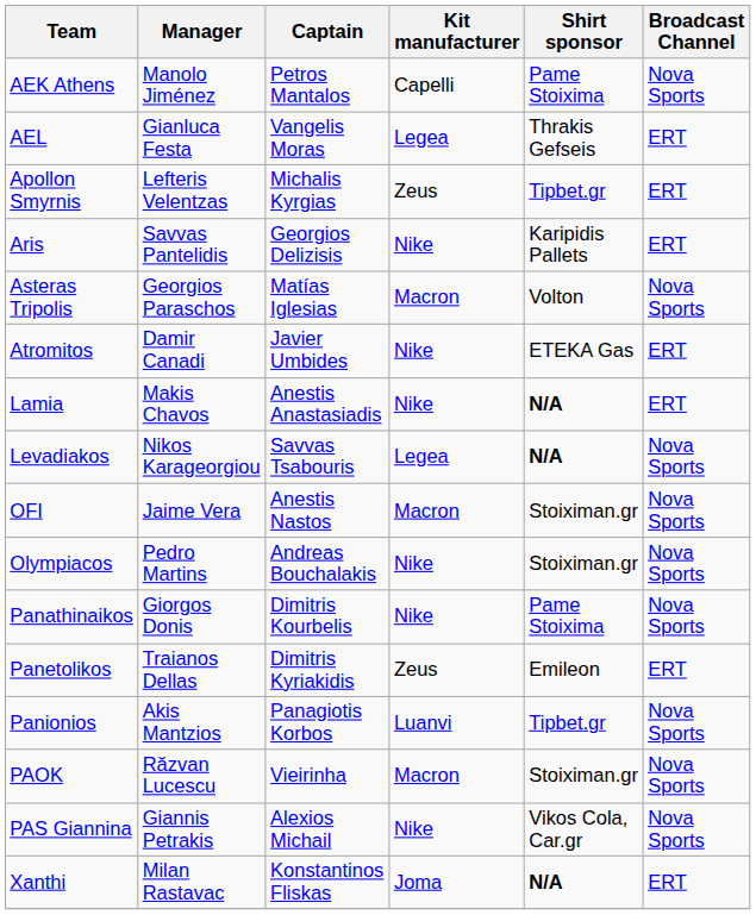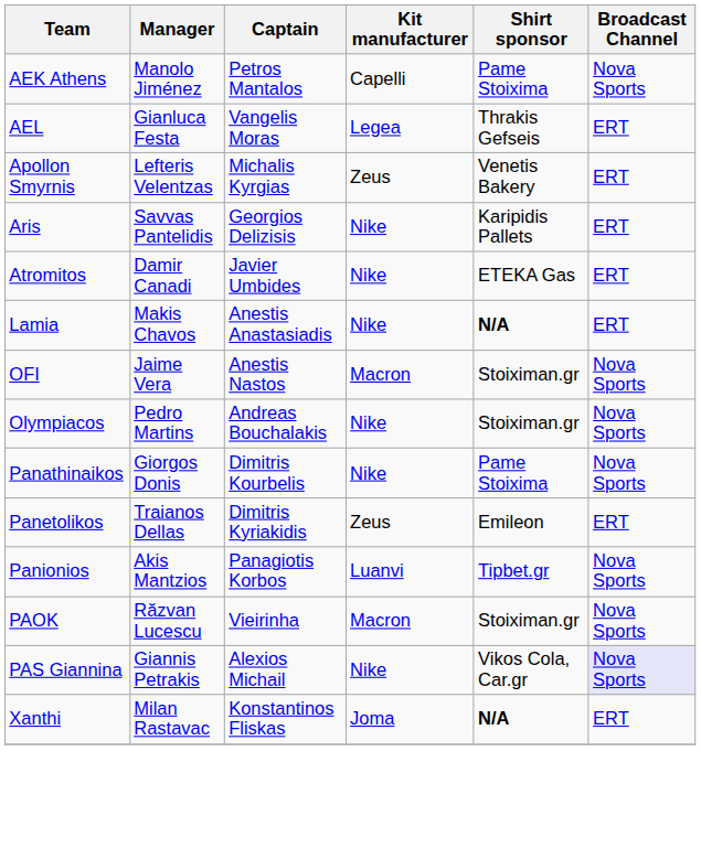 <table class="wikitable sortable" style="text-align: left;">
 <tr>
 <th>Team</th>
 <th>Manager</th>
 <th>Captain</th>
 <th>Kit manufacturer</th>
 <th>Shirt sponsor</th>
 <th>Broadcast Channel</th>
 </tr>
 <tr>
 <td><a href='#'>AEK Athens</a></td>
 <td> <a href='#'>Manolo Jiménez</a></td>
 <td> <a href='#'>Petros Mantalos</a></td>
 <td> Capelli</td>
 <td><a href='#'>Pame Stoixima</a></td>
 <td><a href='#'>Nova Sports</a></td>
 </tr>
 <tr>
 <td><a href='#'>AEL</a></td>
 <td> <a href='#'>Gianluca Festa</a></td>
 <td> <a href='#'>Vangelis Moras</a></td>
 <td> <a href='#'>Legea</a></td>
 <td>Thrakis Gefseis</td>
 <td><a href='#'>ERT</a></td>
 </tr>
 <tr>
 <td><a href='#'>Apollon Smyrnis</a></td>
 <td> <a href='#'>Lefteris Velentzas</a></td>
 <td> <a href='#'>Michalis Kyrgias</a></td>
 <td> Zeus</td>
-<td><a href='#'>Tipbet.gr</a></td>
+<td>Venetis Bakery</td>
 <td><a href='#'>ERT</a></td>
 </tr>
 <tr>
 <td><a href='#'>Aris</a></td>
 <td> <a href='#'>Savvas Pantelidis</a></td>
 <td> <a href='#'>Georgios Delizisis</a></td>
 <td> <a href='#'>Nike</a></td>
 <td>Karipidis Pallets</td>
 <td><a href='#'>ERT</a></td>
-</tr>
-<tr>
-<td><a href='#'>Asteras Tripolis</a></td>
-<td> <a href='#'>Georgios Paraschos</a></td>
-<td> <a href='#'>Matías Iglesias</a></td>
-<td> <a href='#'>Macron</a></td>
-<td>Volton</td>
-<td><a href='#'>Nova Sports</a></td>
 </tr>
 <tr>
 <td><a href='#'>Atromitos</a></td>
 <td> <a href='#'>Damir Canadi</a></td>
 <td> <a href='#'>Javier Umbides</a></td>
 <td> <a href='#'>Nike</a></td>
 <td>ETEKA Gas</td>
 <td><a href='#'>ERT</a></td>
 </tr>
 <tr>
 <td><a href='#'>Lamia</a></td>
 <td> <a href='#'>Makis Chavos</a></td>
 <td> <a href='#'>Anestis Anastasiadis</a></td>
 <td> <a href='#'>Nike</a></td>
 <td><strong>N/A</strong></td>
 <td><a href='#'>ERT</a></td>
-</tr>
-<tr>
-<td><a href='#'>Levadiakos</a></td>
-<td> <a href='#'>Nikos Karageorgiou</a></td>
-<td> <a href='#'>Savvas Tsabouris</a></td>
-<td> <a href='#'>Legea</a></td>
-<td><strong>N/A</strong></td>
-<td><a href='#'>Nova Sports</a></td>
 </tr>
 <tr>
 <td><a href='#'>OFI</a></td>
 <td> <a href='#'>Jaime Vera</a></td>
 <td> <a href='#'>Anestis Nastos</a></td>
 <td> <a href='#'>Macron</a></td>
 <td>Stoiximan.gr</td>
 <td><a href='#'>Nova Sports</a></td>
 </tr>
 <tr>
 <td><a href='#'>Olympiacos</a></td>
 <td> <a href='#'>Pedro Martins</a></td>
 <td> <a href='#'>Andreas Bouchalakis</a></td>
 <td> <a href='#'>Nike</a></td>
 <td>Stoiximan.gr</td>
 <td><a href='#'>Nova Sports</a></td>
 </tr>
 <tr>
 <td><a href='#'>Panathinaikos</a></td>
 <td> <a href='#'>Giorgos Donis</a></td>
 <td> <a href='#'>Dimitris Kourbelis</a></td>
 <td> <a href='#'>Nike</a></td>
 <td><a href='#'>Pame Stoixima</a></td>
 <td><a href='#'>Nova Sports</a></td>
 </tr>
 <tr>
 <td><a href='#'>Panetolikos</a></td>
 <td> <a href='#'>Traianos Dellas</a></td>
 <td> <a href='#'>Dimitris Kyriakidis</a></td>
 <td> Zeus</td>
 <td>Emileon</td>
 <td><a href='#'>ERT</a></td>
 </tr>
 <tr>
 <td><a href='#'>Panionios</a></td>
 <td> <a href='#'>Akis Mantzios</a></td>
 <td> <a href='#'>Panagiotis Korbos</a></td>
 <td> <a href='#'>Luanvi</a></td>
 <td><a href='#'>Tipbet.gr</a></td>
 <td><a href='#'>Nova Sports</a></td>
 </tr>
 <tr>
 <td><a href='#'>PAOK</a></td>
 <td> <a href='#'>Răzvan Lucescu</a></td>
 <td> <a href='#'>Vieirinha</a></td>
 <td> <a href='#'>Macron</a></td>
 <td>Stoiximan.gr</td>
 <td><a href='#'>Nova Sports</a></td>
 </tr>
 <tr>
 <td><a href='#'>PAS Giannina</a></td>
 <td> <a href='#'>Giannis Petrakis</a></td>
 <td> <a href='#'>Alexios Michail</a></td>
 <td> <a href='#'>Nike</a></td>
 <td>Vikos Cola, Car.gr</td>
-<td><a href='#'>Nova Sports</a></td>
+<td style="background: lavender;"><a href='#'>Nova Sports</a></td>
 </tr>
 <tr>
 <td><a href='#'>Xanthi</a></td>
 <td> <a href='#'>Milan Rastavac</a></td>
 <td> <a href='#'>Konstantinos Fliskas</a></td>
 <td> <a href='#'>Joma</a></td>
 <td><strong>N/A</strong></td>
 <td><a href='#'>ERT</a></td>
 </tr>
 <tr>
 </tr>
 </table>
